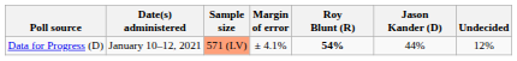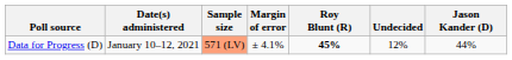 <table class="wikitable" style="font-size:90%;text-align:center;">
 <tr valign=bottom>
 <th>Poll source</th>
 <th>Date(s)<br>administered</th>
 <th>Sample<br>size</th>
 <th>Margin<br>of error</th>
 <th style="width:100px;">Roy<br>Blunt (R)</th>
+<th>Undecided</th>
 <th style="width:100px;">Jason<br>Kander (D)</th>
-<th>Undecided</th>
 </tr>
 <tr>
 <td style="text-align:left;"><a href='#'>Data for Progress</a> (D)</td>
 <td>January 10–12, 2021</td>
 <td style="background: lightsalmon;">571 (LV)</td>
 <td>± 4.1%</td>
-<td><strong>54%</strong></td>
+<td><strong>45%</strong></td>
+<td>12%</td>
 <td>44%</td>
-<td>12%</td>
 </tr>
 </table>
